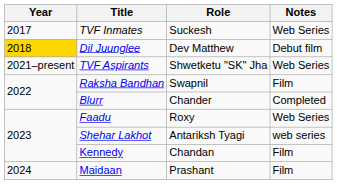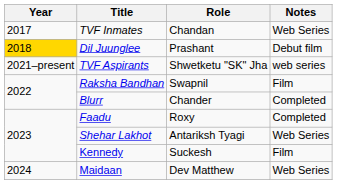 <table class="wikitable">
 <tr>
 <th>Year</th>
 <th>Title</th>
 <th>Role</th>
 <th>Notes</th>
 </tr>
 <tr>
 <td>2017</td>
 <td><em>TVF Inmates</em></td>
-<td>Suckesh</td>
+<td>Chandan</td>
 <td>Web Series</td>
 </tr>
 <tr>
 <td style="background: gold;">2018</td>
 <td><em><a href='#'>Dil Juunglee</a></em></td>
-<td>Dev Matthew</td>
+<td>Prashant</td>
 <td>Debut film</td>
 </tr>
 <tr>
 <td>2021–present</td>
 <td><em><a href='#'>TVF Aspirants</a></em></td>
 <td>Shwetketu "SK" Jha</td>
-<td>Web Series</td>
+<td>web series</td>
 </tr>
 <tr>
 <td rowspan="2">2022</td>
 <td><em><a href='#'>Raksha Bandhan</a></em></td>
 <td>Swapnil</td>
 <td>Film</td>
 </tr>
 <tr>
 <td><em><a href='#'>Blurr</a></em></td>
 <td>Chander</td>
 <td>Completed</td>
 </tr>
 <tr>
 <td rowspan="3">2023</td>
 <td><em><a href='#'>Faadu</a></em></td>
 <td>Roxy</td>
-<td>Web Series</td>
+<td>Completed</td>
 </tr>
 <tr>
 <td><em><a href='#'>Shehar Lakhot</a></em></td>
 <td>Antariksh Tyagi</td>
-<td>web series</td>
+<td>Web Series</td>
 </tr>
 <tr>
 <td><a href='#'>Kennedy</a></td>
-<td>Chandan</td>
+<td>Suckesh</td>
 <td>Film</td>
 </tr>
 <tr>
 <td>2024</td>
 <td><a href='#'>Maidaan</a></td>
-<td>Prashant</td>
-<td>Film</td>
+<td>Dev Matthew</td>
+<td>Web Series</td>
 </tr>
 </table>
